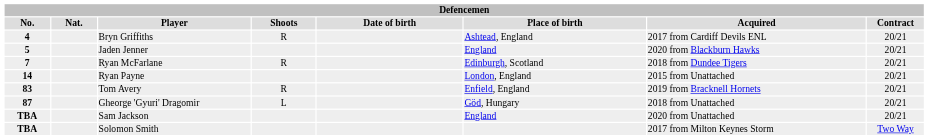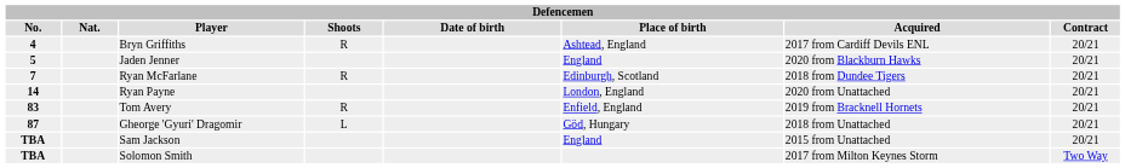 <table class="toccolours"  style="width:97%; clear:both; margin:1.5em auto; text-align:center;">
 <tr>
 <th colspan="11" style="background:silver; color:black;">Defencemen</th>
 </tr>
 <tr style="background:#ddd;">
 <th width=5%>No.</th>
 <th width=5%>Nat.</th>
 <th !width=22%>Player</th>
 <th width=7%>Shoots</th>
 <th width=16%>Date of birth</th>
 <th width=20%>Place of birth</th>
 <th width=24%>Acquired</th>
 <td><strong>Contract</strong></td>
 </tr>
 <tr style="background:#eee;">
 <td><strong>4</strong></td>
 <td></td>
 <td align="left">Bryn Griffiths</td>
 <td>R</td>
 <td align="left"></td>
 <td align="left"><a href='#'>Ashtead</a>, England</td>
 <td align="left">2017 from Cardiff Devils ENL</td>
 <td>20/21</td>
 </tr>
 <tr style="background:#eee;">
 <td><strong>5</strong></td>
 <td></td>
 <td align="left">Jaden Jenner</td>
 <td></td>
 <td align="left"></td>
 <td align="left"><a href='#'>England</a></td>
 <td align="left">2020 from <a href='#'>Blackburn Hawks</a></td>
 <td>20/21</td>
 </tr>
 <tr style="background:#eee;">
 <td><strong>7</strong></td>
 <td></td>
 <td align="left">Ryan McFarlane</td>
 <td>R</td>
 <td align="left"></td>
 <td align="left"><a href='#'>Edinburgh</a>, Scotland</td>
 <td align="left">2018 from <a href='#'>Dundee Tigers</a></td>
 <td>20/21</td>
 </tr>
 <tr style="background:#eee;">
 <td><strong>14</strong></td>
 <td></td>
 <td align="left">Ryan Payne</td>
 <td></td>
 <td align="left"></td>
 <td align="left"><a href='#'>London</a>, England</td>
-<td align="left">2015 from Unattached</td>
+<td align="left">2020 from Unattached</td>
 <td>20/21</td>
 </tr>
 <tr style="background:#eee;">
 <td><strong>83</strong></td>
 <td></td>
 <td align="left">Tom Avery</td>
 <td>R</td>
 <td align="left"></td>
 <td align="left"><a href='#'>Enfield</a>, England</td>
 <td align="left">2019 from <a href='#'>Bracknell Hornets</a></td>
 <td>20/21</td>
 </tr>
 <tr style="background:#eee;">
 <td><strong>87</strong></td>
 <td></td>
 <td align="left">Gheorge 'Gyuri' Dragomir</td>
 <td>L</td>
 <td align="left"></td>
 <td align="left"><a href='#'>Göd</a>, Hungary</td>
 <td align="left">2018 from Unattached</td>
 <td>20/21</td>
 </tr>
 <tr style="background:#eee;">
 <td><strong>TBA</strong></td>
 <td></td>
 <td align="left">Sam Jackson</td>
 <td></td>
 <td align="left"></td>
 <td align="left"><a href='#'>England</a></td>
-<td align="left">2020 from Unattached</td>
+<td align="left">2015 from Unattached</td>
 <td>20/21</td>
 </tr>
 <tr style="background:#eee;">
 <td><strong>TBA</strong></td>
 <td></td>
 <td align="left">Solomon Smith</td>
 <td></td>
 <td align="left"></td>
 <td align="left"></td>
 <td align="left">2017 from Milton Keynes Storm</td>
 <td><a href='#'>Two Way</a></td>
 </tr>
 </table>
